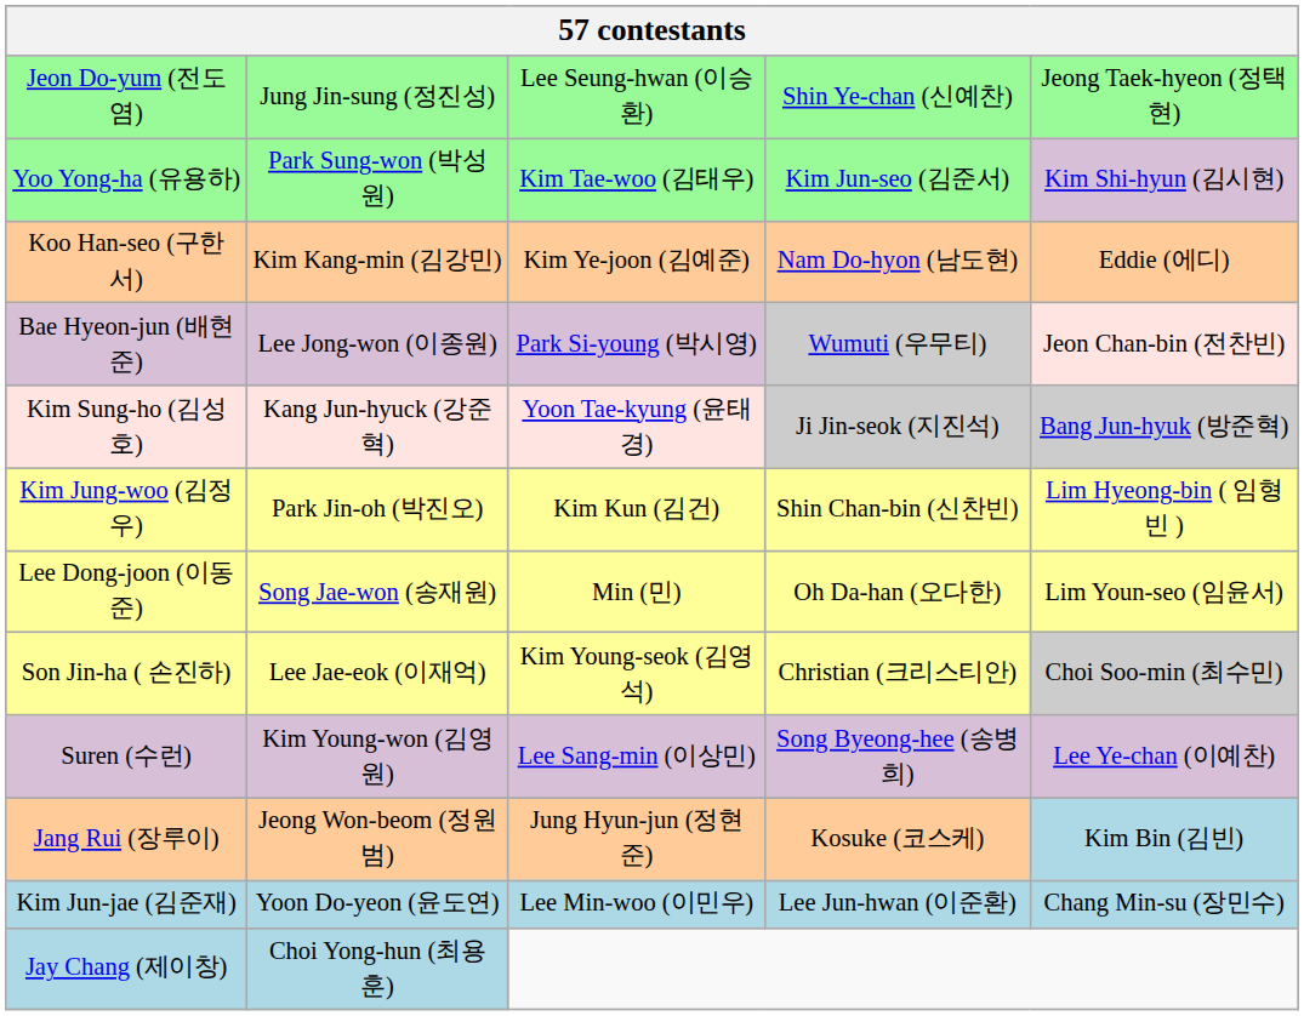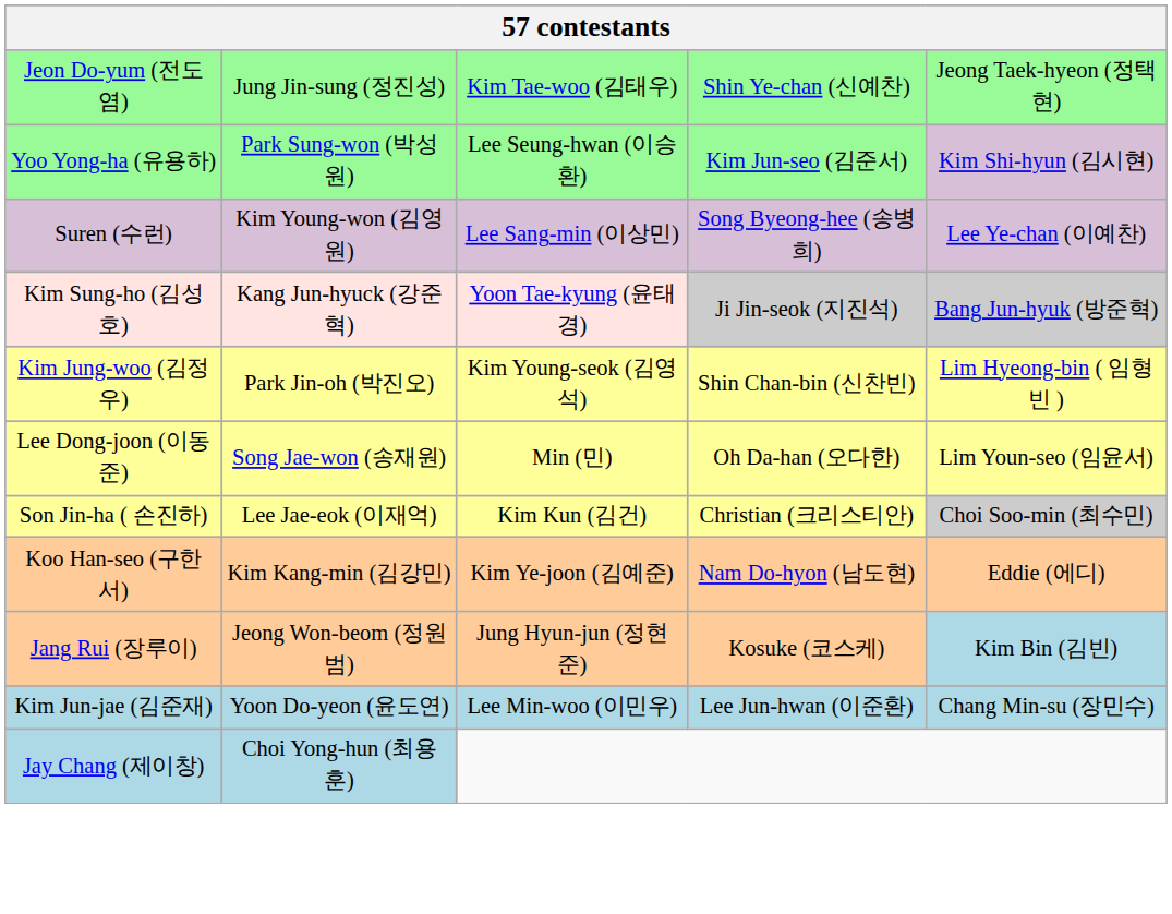 <table class="wikitable" style="text-align:center; width:100%; font-size: 75%;">
 <tr>
 <th scope="col" style="width:100%; font-size: 125%;" colspan="5">57 contestants</th>
 </tr>
 <tr>
 <td style="background:palegreen;"><a href='#'>Jeon Do-yum</a> (전도염)</td>
 <td style="background:palegreen;">Jung Jin-sung (정진성)</td>
-<td style="background:palegreen;">Lee Seung-hwan (이승환)</td>
+<td style="background:palegreen;"><a href='#'>Kim Tae-woo</a> (김태우)</td>
 <td style="background:palegreen;"><a href='#'>Shin Ye-chan</a> (신예찬)</td>
 <td style="background:palegreen;">Jeong Taek-hyeon (정택현)</td>
 </tr>
 <tr>
 <td style="background:palegreen;"><a href='#'>Yoo Yong-ha</a> (유용하)</td>
 <td style="background:palegreen;"><a href='#'>Park Sung-won</a> (박성원)</td>
-<td style="background:palegreen;"><a href='#'>Kim Tae-woo</a> (김태우)</td>
+<td style="background:palegreen;">Lee Seung-hwan (이승환)</td>
 <td style="background:palegreen;"><a href='#'>Kim Jun-seo</a> (김준서)</td>
 <td style=background:thistle;><a href='#'>Kim Shi-hyun</a> (김시현)</td>
 </tr>
 <tr>
-<td style=background:#FFCC99;>Koo Han-seo (구한서)</td>
-<td style=background:#FFCC99;>Kim Kang-min (김강민)</td>
-<td style=background:#FFCC99;>Kim Ye-joon (김예준)</td>
-<td style=background:#FFCC99;><a href='#'>Nam Do-hyon</a> (남도현)</td>
-<td style=background:#FFCC99;>Eddie (에디)</td>
-</tr>
-<tr>
-<td style=background:thistle;>Bae Hyeon-jun (배현준)</td>
-<td style=background:thistle;>Lee Jong-won (이종원)</td>
-<td style=background:thistle;><a href='#'>Park Si-young</a> (박시영)</td>
-<td style=background:#CCCCCC;><a href='#'>Wumuti</a> (우무티)</td>
-<td style="background:mistyrose">Jeon Chan-bin (전찬빈)</td>
+<td style=background:thistle;>Suren (수런)</td>
+<td style=background:thistle;>Kim Young-won (김영원)</td>
+<td style=background:thistle;><a href='#'>Lee Sang-min</a> (이상민)</td>
+<td style=background:thistle;><a href='#'>Song Byeong-hee</a> (송병희)</td>
+<td style=background:thistle;><a href='#'>Lee Ye-chan</a> (이예찬)</td>
 </tr>
 <tr>
 <td style="background:mistyrose">Kim Sung-ho (김성호)</td>
 <td style="background:mistyrose">Kang Jun-hyuck (강준혁)</td>
 <td style="background:mistyrose"><a href='#'>Yoon Tae-kyung</a> (윤태경)</td>
 <td style=background:#CCCCCC;>Ji Jin-seok (지진석)</td>
 <td style=background:#CCCCCC;><a href='#'>Bang Jun-hyuk</a> (방준혁)</td>
 </tr>
 <tr>
 <td style="background:#FFFF99"><a href='#'>Kim Jung-woo</a> (김정우)</td>
 <td style="background:#FFFF99">Park Jin-oh (박진오)</td>
-<td style="background:#FFFF99">Kim Kun (김건)</td>
+<td style="background:#FFFF99">Kim Young-seok (김영석)</td>
 <td style="background:#FFFF99">Shin Chan-bin (신찬빈)</td>
 <td style="background:#FFFF99"><a href='#'>Lim Hyeong-bin</a> ( 임형빈 )</td>
 </tr>
 <tr>
 <td style="background:#FFFF99">Lee Dong-joon (이동준)</td>
 <td style="background:#FFFF99"><a href='#'>Song Jae-won</a> (송재원)</td>
 <td style="background:#FFFF99">Min (민)</td>
 <td style="background:#FFFF99">Oh Da-han (오다한)</td>
 <td style="background:#FFFF99">Lim Youn-seo (임윤서)</td>
 </tr>
 <tr>
 <td style="background:#FFFF99">Son Jin-ha ( 손진하)</td>
 <td style="background:#FFFF99">Lee Jae-eok (이재억)</td>
-<td style="background:#FFFF99">Kim Young-seok (김영석)</td>
+<td style="background:#FFFF99">Kim Kun (김건)</td>
 <td style="background:#FFFF99">Christian (크리스티안)</td>
 <td style=background:#CCCCCC;>Choi Soo-min (최수민)</td>
 </tr>
 <tr>
-<td style=background:thistle;>Suren (수런)</td>
-<td style=background:thistle;>Kim Young-won (김영원)</td>
-<td style=background:thistle;><a href='#'>Lee Sang-min</a> (이상민)</td>
-<td style=background:thistle;><a href='#'>Song Byeong-hee</a> (송병희)</td>
-<td style=background:thistle;><a href='#'>Lee Ye-chan</a> (이예찬)</td>
+<td style=background:#FFCC99;>Koo Han-seo (구한서)</td>
+<td style=background:#FFCC99;>Kim Kang-min (김강민)</td>
+<td style=background:#FFCC99;>Kim Ye-joon (김예준)</td>
+<td style=background:#FFCC99;><a href='#'>Nam Do-hyon</a> (남도현)</td>
+<td style=background:#FFCC99;>Eddie (에디)</td>
 </tr>
 <tr>
 <td style=background:#FFCC99;><a href='#'>Jang Rui</a> (장루이)</td>
 <td style=background:#FFCC99;>Jeong Won-beom (정원범)</td>
 <td style=background:#FFCC99;>Jung Hyun-jun (정현준)</td>
 <td style=background:#FFCC99;>Kosuke (코스케)</td>
 <td style=background:lightblue;>Kim Bin (김빈)</td>
 </tr>
 <tr>
 <td style=background:lightblue;>Kim Jun-jae (김준재)</td>
 <td style=background:lightblue;>Yoon Do-yeon (윤도연)</td>
 <td style=background:lightblue;>Lee Min-woo (이민우)</td>
 <td style=background:lightblue;>Lee Jun-hwan (이준환)</td>
 <td style=background:lightblue;>Chang Min-su (장민수)</td>
 </tr>
 <tr>
 <td style=background:lightblue;><a href='#'>Jay Chang</a> (제이창)</td>
 <td style=background:lightblue;>Choi Yong-hun (최용훈)</td>
 <td colspan=3></td>
 </tr>
 </table>
